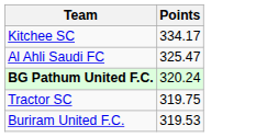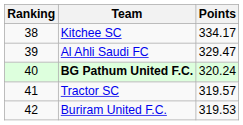 <table class="wikitable" style="text-align: center;">
 <tr>
+<th>Ranking</th>
 <th>Team</th>
 <th>Points</th>
 </tr>
 <tr>
+<td>38</td>
 <td align=left> <a href='#'>Kitchee SC</a></td>
 <td>334.17</td>
 </tr>
 <tr>
+<td>39</td>
 <td align=left> <a href='#'>Al Ahli Saudi FC</a></td>
-<td>325.47</td>
+<td>329.47</td>
 </tr>
 <tr bgcolor="#ddffdd">
+<td>40</td>
 <td align=left> <strong>BG Pathum United F.C.</strong></td>
 <td>320.24</td>
 </tr>
 <tr>
+<td>41</td>
 <td align=left> <a href='#'>Tractor SC</a></td>
-<td>319.75</td>
+<td>319.57</td>
 </tr>
 <tr>
+<td>42</td>
 <td align=left> <a href='#'>Buriram United F.C.</a></td>
 <td>319.53</td>
 </tr>
 </table>
